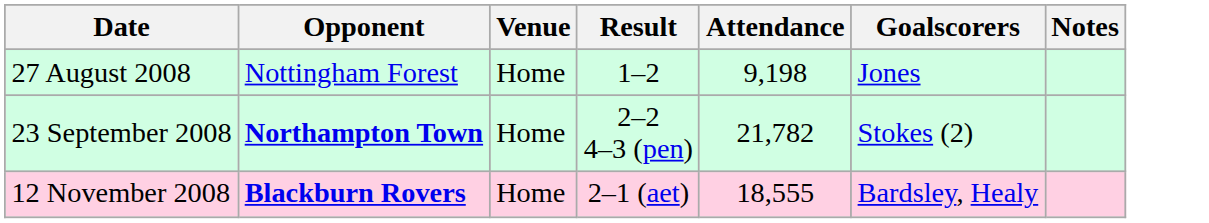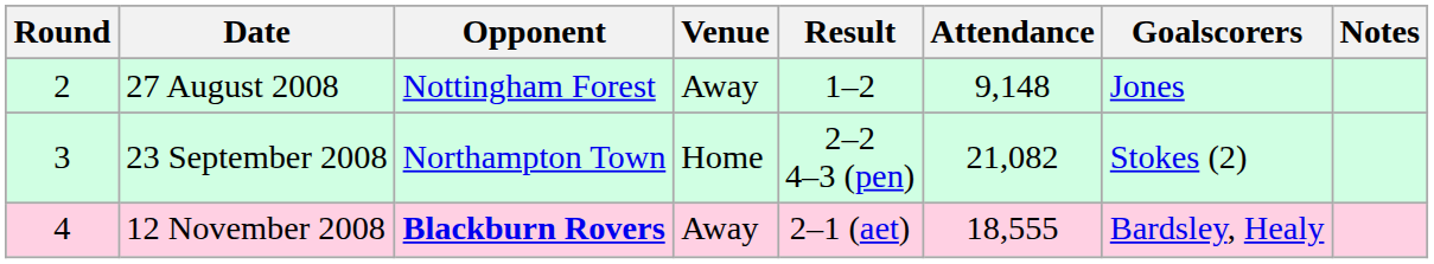 <table class="wikitable">
 <tr>
+<th>Round</th>
 <th>Date</th>
 <th>Opponent</th>
 <th>Venue</th>
 <th>Result</th>
 <th>Attendance</th>
 <th>Goalscorers</th>
 <th>Notes</th>
 </tr>
 <tr bgcolor="#d0ffe3">
+<td align="center">2</td>
 <td>27 August 2008</td>
 <td><a href='#'>Nottingham Forest</a></td>
-<td>Home</td>
+<td>Away</td>
 <td align="center">1–2</td>
-<td align="center">9,198</td>
+<td align="center">9,148</td>
 <td><a href='#'>Jones</a></td>
 <td></td>
 </tr>
 <tr bgcolor="#d0ffe3">
+<td align="center">3</td>
 <td>23 September 2008</td>
-<td><strong><a href='#'>Northampton Town</a></strong></td>
+<td><a href='#'>Northampton Town</a></td>
 <td>Home</td>
 <td align="center">2–2<br>4–3 (<a href='#'>pen</a>)</td>
-<td align="center">21,782</td>
+<td align="center">21,082</td>
 <td><a href='#'>Stokes</a> (2)</td>
 <td></td>
 </tr>
 <tr bgcolor="#ffd0e3">
+<td align="center">4</td>
 <td>12 November 2008</td>
 <td><strong><a href='#'>Blackburn Rovers</a></strong></td>
-<td>Home</td>
+<td>Away</td>
 <td align="center">2–1 (<a href='#'>aet</a>)</td>
 <td align="center">18,555</td>
 <td><a href='#'>Bardsley</a>, <a href='#'>Healy</a></td>
 <td></td>
 </tr>
 </table>
